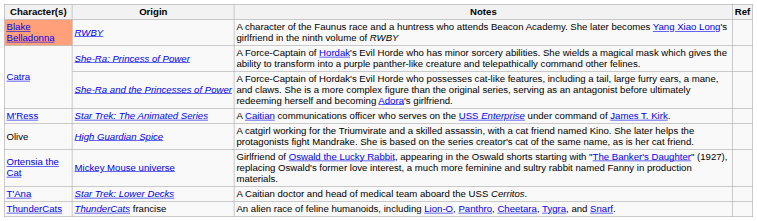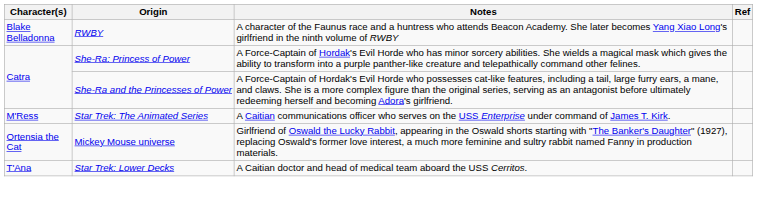 <table class="wikitable sortable">
 <tr>
 <th>Character(s)</th>
 <th>Origin</th>
 <th>Notes</th>
 <th>Ref</th>
 </tr>
 <tr>
-<td style="background: lightsalmon;"><a href='#'>Blake Belladonna</a></td>
+<td><a href='#'>Blake Belladonna</a></td>
 <td nowrap><em><a href='#'>RWBY</a></em></td>
 <td>A character of the Faunus race and a huntress who attends Beacon Academy. She later becomes <a href='#'>Yang Xiao Long</a>'s girlfriend in the ninth volume of <em>RWBY</em></td>
 <td></td>
 </tr>
 <tr>
 <td rowspan="2"><a href='#'>Catra</a></td>
 <td nowrap=""><em><a href='#'>She-Ra: Princess of Power</a></em></td>
 <td>A Force-Captain of <a href='#'>Hordak</a>'s Evil Horde who has minor sorcery abilities. She wields a magical mask which gives the ability to transform into a purple panther-like creature and telepathically command other felines.</td>
 <td></td>
 </tr>
 <tr>
 <td nowrap=""><em><a href='#'>She-Ra and the Princesses of Power</a></em></td>
 <td>A Force-Captain of Hordak's Evil Horde who possesses cat-like features, including a tail, large furry ears, a mane, and claws. She is a more complex figure than the original series, serving as an antagonist before ultimately redeeming herself and becoming <a href='#'>Adora</a>'s girlfriend.</td>
 <td></td>
 </tr>
 <tr>
 <td><a href='#'>M'Ress</a></td>
 <td nowrap=""><em><a href='#'>Star Trek: The Animated Series</a></em></td>
 <td>A <a href='#'>Caitian</a> communications officer who serves on the <a href='#'>USS <em>Enterprise</em></a> under command of <a href='#'>James T. Kirk</a>.</td>
 <td></td>
 </tr>
 <tr>
-<td>Olive</td>
-<td nowrap><em><a href='#'>High Guardian Spice</a></em></td>
-<td>A catgirl working for the Triumvirate and a skilled assassin, with a cat friend named Kino. She later helps the protagonists fight Mandrake. She is based on the series creator's cat of the same name, as is her cat friend.</td>
-<td></td>
-</tr>
-<tr>
 <td><a href='#'>Ortensia the Cat</a></td>
 <td nowrap=""><a href='#'>Mickey Mouse universe</a></td>
 <td>Girlfriend of <a href='#'>Oswald the Lucky Rabbit</a>, appearing in the Oswald shorts starting with "<a href='#'>The Banker's Daughter</a>" (1927), replacing Oswald's former love interest, a much more feminine and sultry rabbit named Fanny in production materials.</td>
 <td></td>
 </tr>
 <tr>
 <td><a href='#'>T'Ana</a></td>
 <td nowrap=""><em><a href='#'>Star Trek: Lower Decks</a></em></td>
 <td>A Caitian doctor and head of medical team aboard the USS <em>Cerritos</em>.</td>
 <td></td>
 </tr>
-<tr>
-<td><a href='#'>ThunderCats</a></td>
-<td nowrap><em><a href='#'>ThunderCats</a></em> francise</td>
-<td>An alien race of feline humanoids, including <a href='#'>Lion-O</a>, <a href='#'>Panthro</a>, <a href='#'>Cheetara</a>, <a href='#'>Tygra</a>, and <a href='#'>Snarf</a>.</td>
-<td></td>
-</tr>
 </table>
